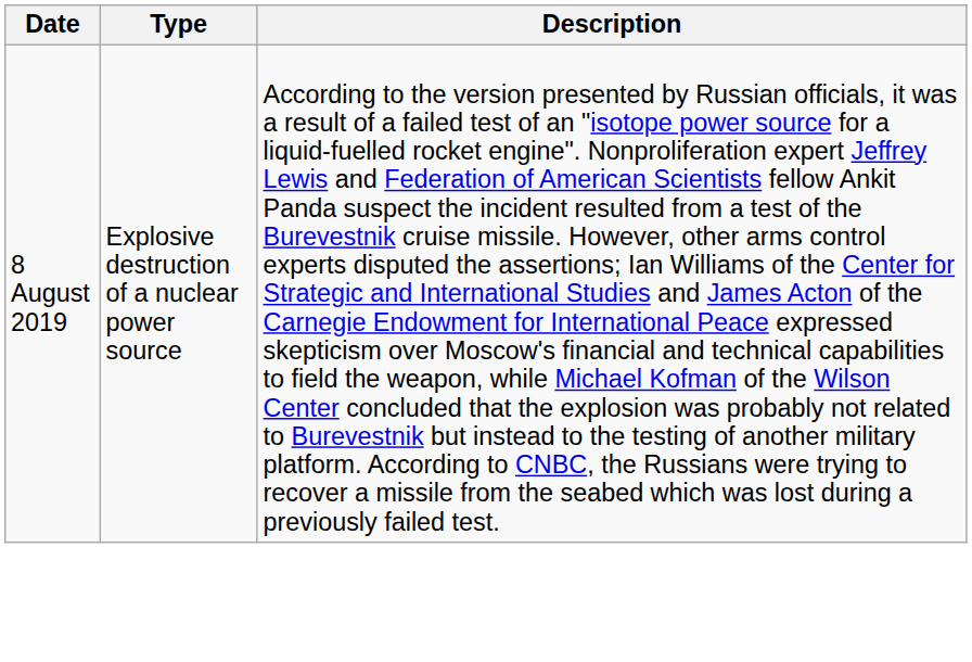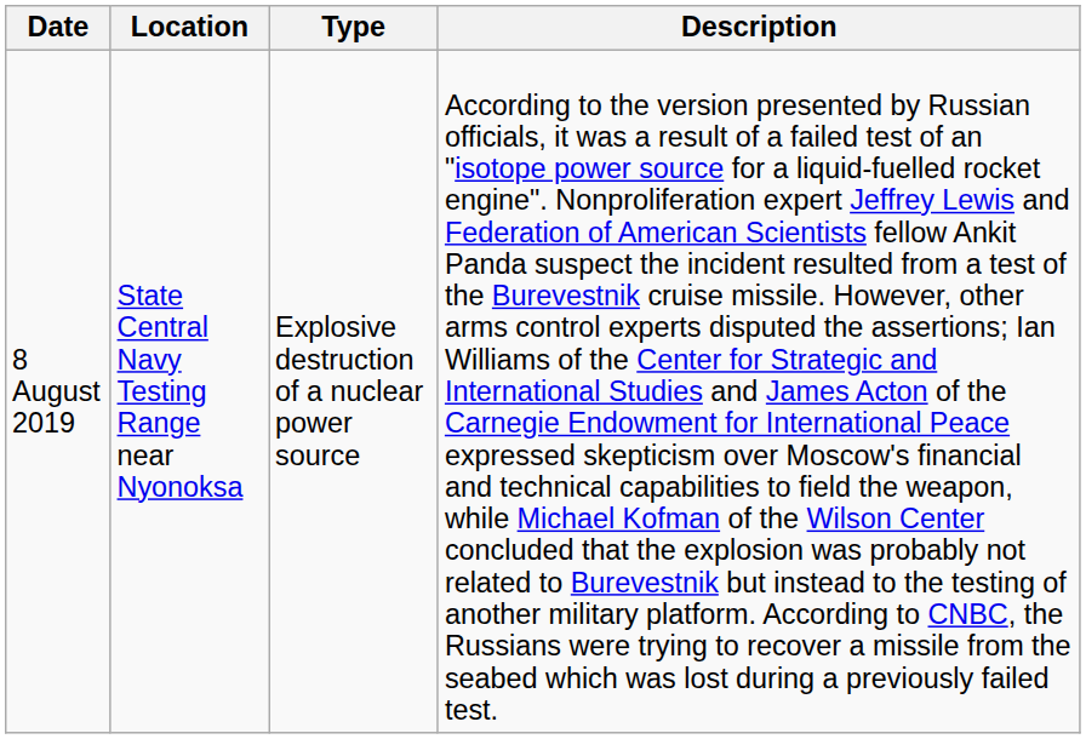 <table class="wikitable toptextcells">
 <tr>
 <th>Date</th>
+<th>Location</th>
 <th>Type</th>
 <th>Description</th>
 </tr>
 <tr>
 <td>8 August 2019</td>
+<td><a href='#'>State Central Navy Testing Range</a> near <a href='#'>Nyonoksa</a></td>
 <td>Explosive destruction of a nuclear power source</td>
 <td><br>According to the version presented by Russian officials, it was a result of a failed test of an "<a href='#'>isotope power source</a> for a liquid-fuelled rocket engine". Nonproliferation expert <a href='#'>Jeffrey Lewis</a> and <a href='#'>Federation of American Scientists</a> fellow Ankit Panda suspect the incident resulted from a test of the <a href='#'>Burevestnik</a> cruise missile. However, other arms control experts disputed the assertions; Ian Williams of the <a href='#'>Center for Strategic and International Studies</a> and <a href='#'>James Acton</a> of the <a href='#'>Carnegie Endowment for International Peace</a> expressed skepticism over Moscow's financial and technical capabilities to field the weapon, while <a href='#'>Michael Kofman</a> of the <a href='#'>Wilson Center</a> concluded that the explosion was probably not related to <a href='#'>Burevestnik</a> but instead to the testing of another military platform. According to <a href='#'>CNBC</a>, the Russians were trying to recover a missile from the seabed which was lost during a previously failed test.</td>
 </tr>
 </table>
